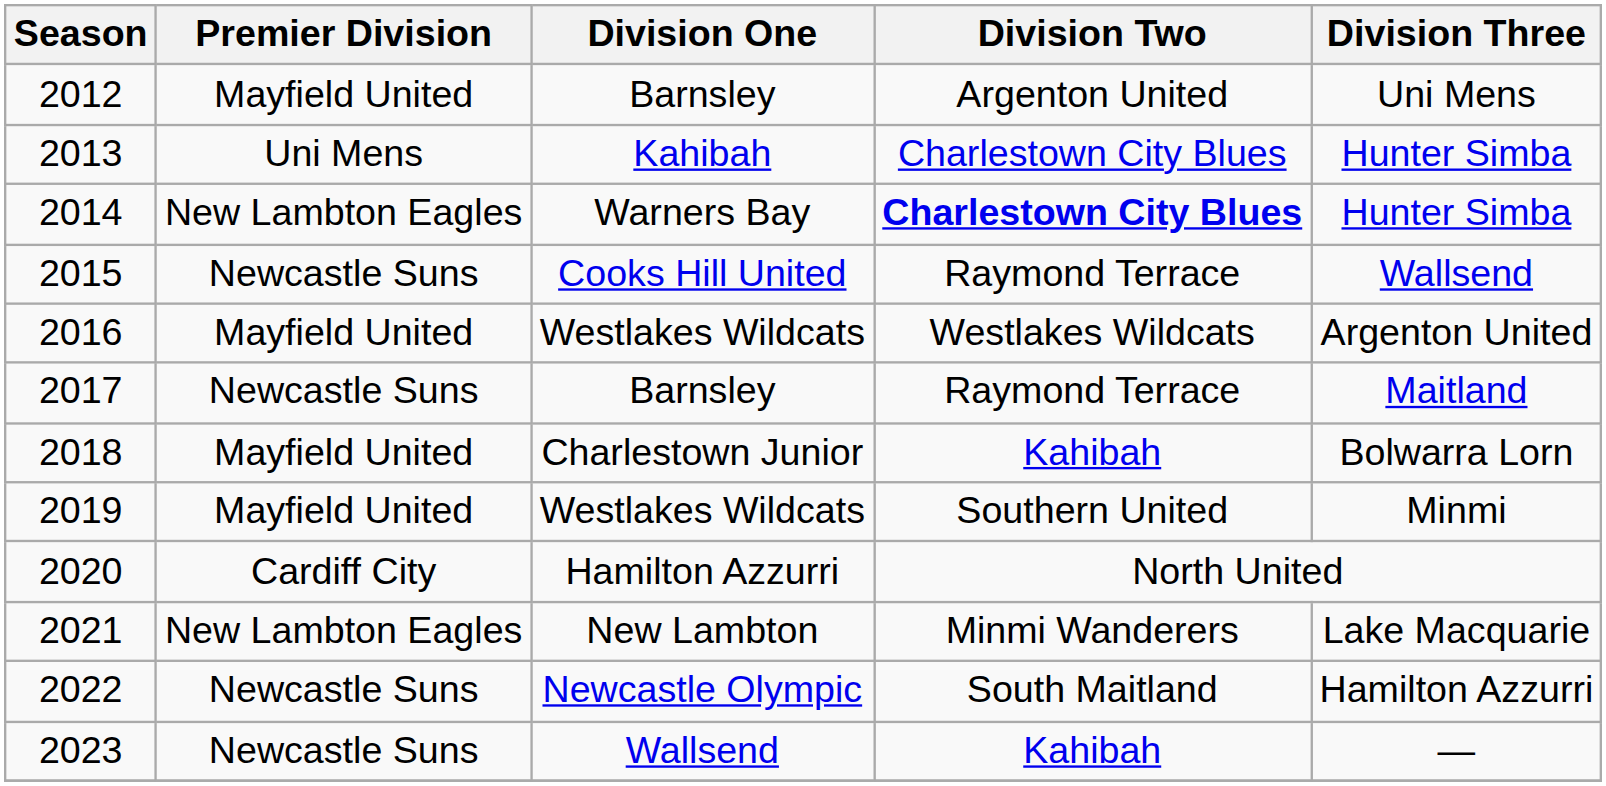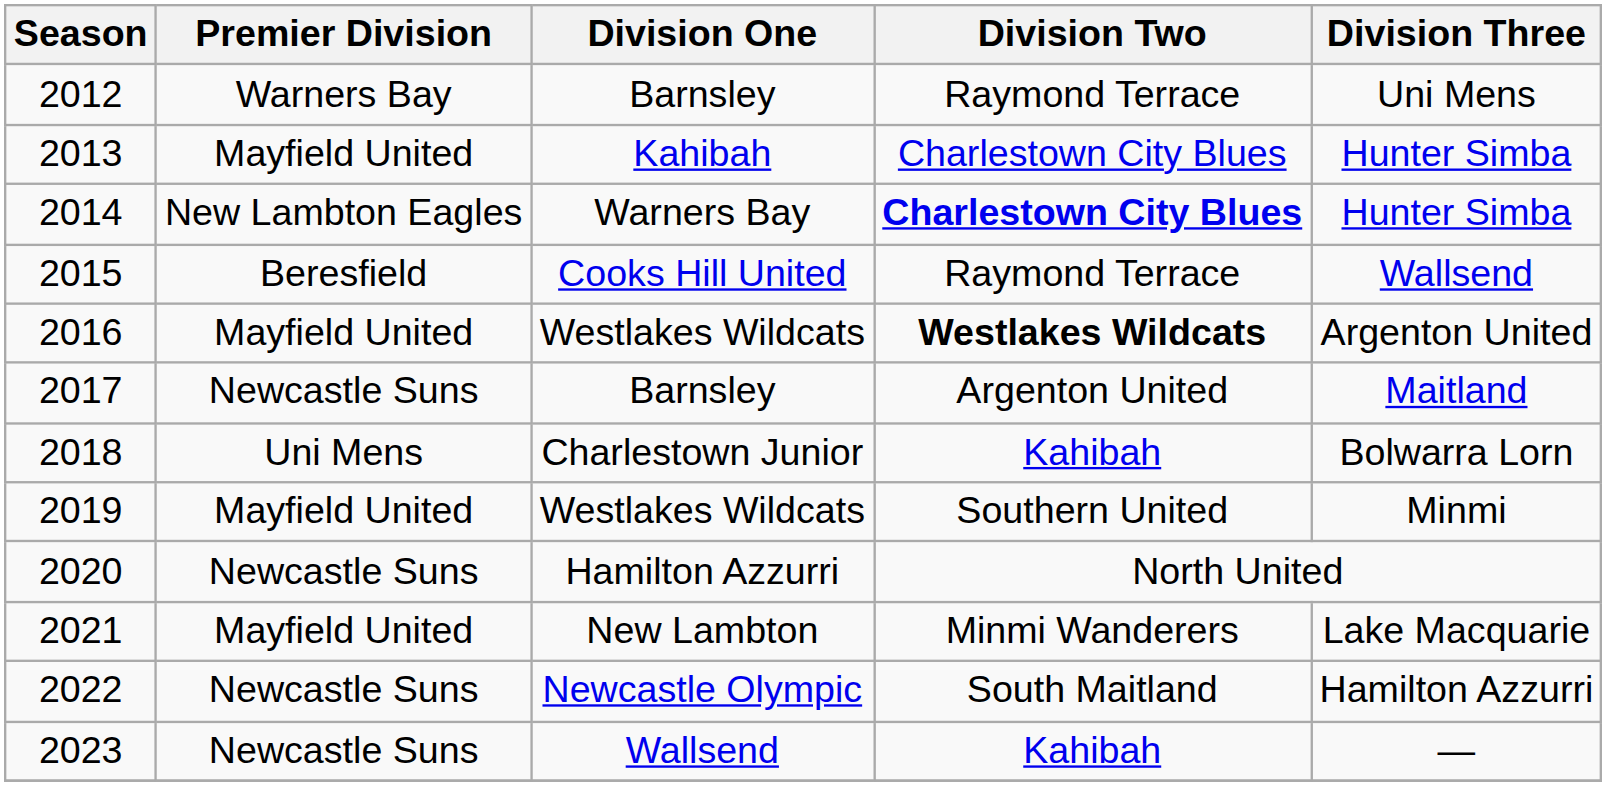 <table class="wikitable" style="text-align: center">
 <tr>
 <th>Season</th>
 <th>Premier Division</th>
 <th>Division One</th>
 <th>Division Two</th>
 <th>Division Three</th>
 </tr>
 <tr>
 <td>2012</td>
-<td>Mayfield United</td>
+<td>Warners Bay</td>
 <td>Barnsley</td>
-<td>Argenton United</td>
+<td>Raymond Terrace</td>
 <td>Uni Mens</td>
 </tr>
 <tr>
 <td>2013</td>
-<td>Uni Mens</td>
+<td>Mayfield United</td>
 <td><a href='#'>Kahibah</a></td>
 <td><a href='#'>Charlestown City Blues</a></td>
 <td><a href='#'>Hunter Simba</a></td>
 </tr>
 <tr>
 <td>2014</td>
 <td>New Lambton Eagles</td>
 <td>Warners Bay</td>
 <td><strong><a href='#'>Charlestown City Blues</a></strong></td>
 <td><a href='#'>Hunter Simba</a></td>
 </tr>
 <tr>
 <td>2015</td>
-<td>Newcastle Suns</td>
+<td>Beresfield</td>
 <td><a href='#'>Cooks Hill United</a></td>
 <td>Raymond Terrace</td>
 <td><a href='#'>Wallsend</a></td>
 </tr>
 <tr>
 <td>2016</td>
 <td>Mayfield United</td>
 <td>Westlakes Wildcats</td>
-<td>Westlakes Wildcats</td>
+<td><strong>Westlakes Wildcats</strong></td>
 <td>Argenton United</td>
 </tr>
 <tr>
 <td>2017</td>
 <td>Newcastle Suns</td>
 <td>Barnsley</td>
-<td>Raymond Terrace</td>
+<td>Argenton United</td>
 <td><a href='#'>Maitland</a></td>
 </tr>
 <tr>
 <td>2018</td>
-<td>Mayfield United</td>
+<td>Uni Mens</td>
 <td>Charlestown Junior</td>
 <td><a href='#'>Kahibah</a></td>
 <td>Bolwarra Lorn</td>
 </tr>
 <tr>
 <td>2019</td>
 <td>Mayfield United</td>
 <td>Westlakes Wildcats</td>
 <td>Southern United</td>
 <td>Minmi</td>
 </tr>
 <tr>
 <td>2020</td>
-<td>Cardiff City</td>
+<td>Newcastle Suns</td>
 <td>Hamilton Azzurri</td>
 <td colspan="2">North United</td>
 </tr>
 <tr>
 <td>2021</td>
-<td>New Lambton Eagles</td>
+<td>Mayfield United</td>
 <td>New Lambton</td>
 <td>Minmi Wanderers</td>
 <td>Lake Macquarie</td>
 </tr>
 <tr>
 <td>2022</td>
 <td>Newcastle Suns</td>
 <td><a href='#'>Newcastle Olympic</a></td>
 <td>South Maitland</td>
 <td>Hamilton Azzurri</td>
 </tr>
 <tr>
 <td>2023</td>
 <td>Newcastle Suns</td>
 <td><a href='#'>Wallsend</a></td>
 <td><a href='#'>Kahibah</a></td>
 <td>—</td>
 </tr>
 <tr>
 </tr>
 </table>
